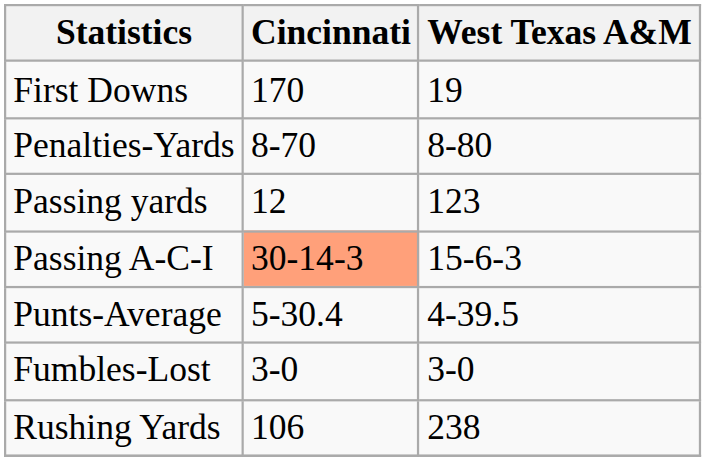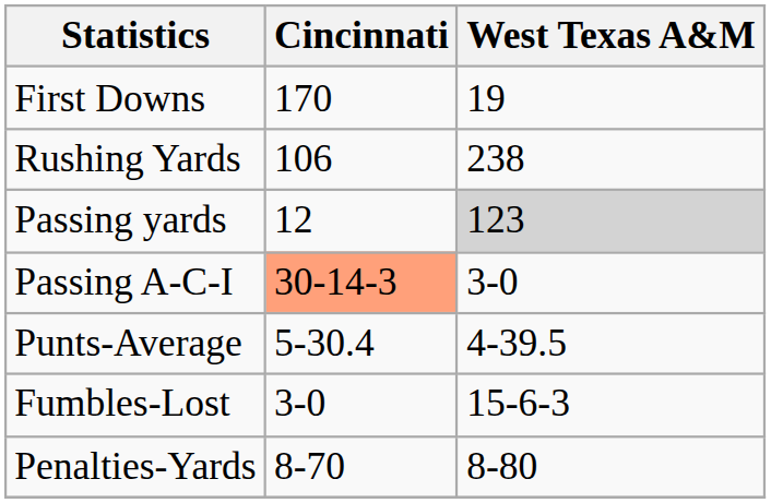 <table class="wikitable">
 <tr>
 <th>Statistics</th>
 <th>Cincinnati</th>
 <th>West Texas A&M</th>
 </tr>
 <tr>
 <td>First Downs</td>
 <td>170</td>
 <td>19</td>
 </tr>
 <tr>
-<td>Penalties-Yards</td>
-<td>8-70</td>
-<td>8-80</td>
+<td>Rushing Yards</td>
+<td>106</td>
+<td>238</td>
 </tr>
 <tr>
 <td>Passing yards</td>
 <td>12</td>
-<td>123</td>
+<td style="background: lightgrey;">123</td>
 </tr>
 <tr>
 <td>Passing A-C-I</td>
 <td style="background: lightsalmon;">30-14-3</td>
-<td>15-6-3</td>
+<td>3-0</td>
 </tr>
 <tr>
 <td>Punts-Average</td>
 <td>5-30.4</td>
 <td>4-39.5</td>
 </tr>
 <tr>
 <td>Fumbles-Lost</td>
 <td>3-0</td>
-<td>3-0</td>
+<td>15-6-3</td>
 </tr>
 <tr>
-<td>Rushing Yards</td>
-<td>106</td>
-<td>238</td>
+<td>Penalties-Yards</td>
+<td>8-70</td>
+<td>8-80</td>
 </tr>
 <tr>
 </tr>
 </table>
